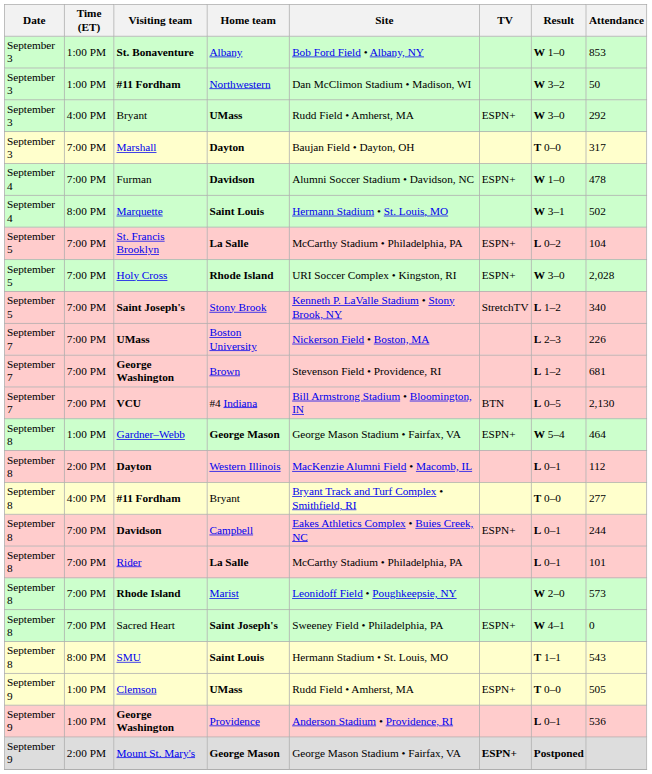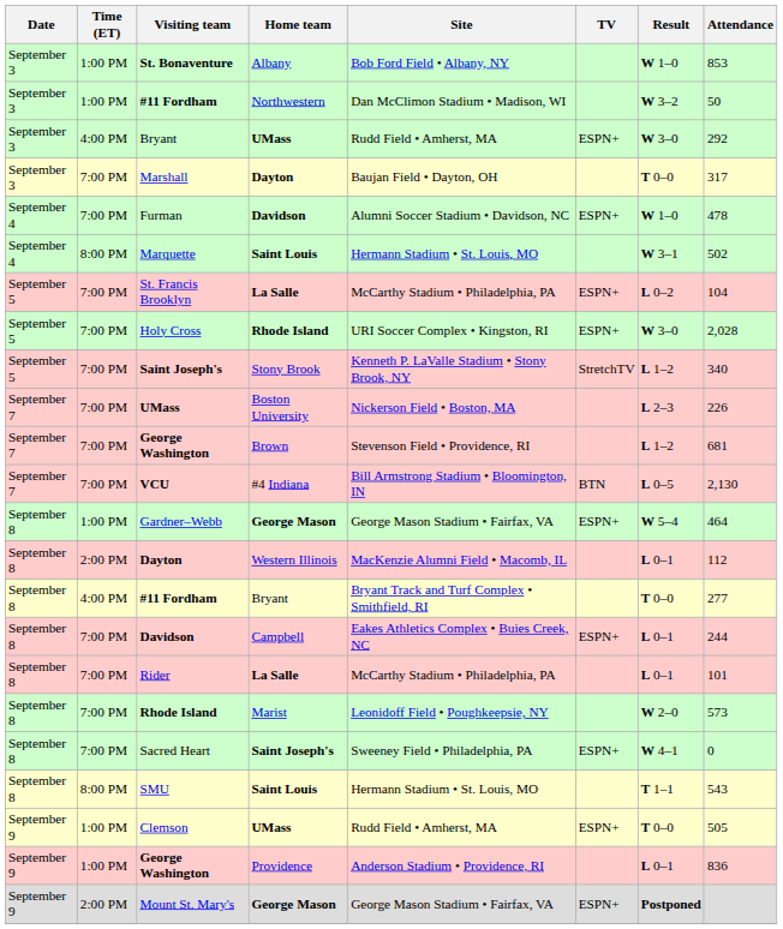 <table class="wikitable" style="font-size:95%;">
 <tr>
 <th>Date</th>
 <th>Time (ET)</th>
 <th>Visiting team</th>
 <th>Home team</th>
 <th>Site</th>
 <th>TV</th>
 <th>Result</th>
 <th>Attendance</th>
 </tr>
 <tr style="background:#cfc;">
 <td>September 3</td>
 <td>1:00 PM</td>
 <td><strong>St. Bonaventure</strong></td>
 <td><a href='#'>Albany</a></td>
 <td><a href='#'>Bob Ford Field</a> • <a href='#'>Albany, NY</a></td>
 <td></td>
 <td><strong>W</strong> 1–0</td>
 <td>853</td>
 </tr>
 <tr style="background:#cfc;">
 <td>September 3</td>
 <td>1:00 PM</td>
 <td><strong>#11 Fordham</strong></td>
 <td><a href='#'>Northwestern</a></td>
 <td>Dan McClimon Stadium • Madison, WI</td>
 <td></td>
 <td><strong>W</strong> 3–2 </td>
 <td>50</td>
 </tr>
 <tr style="background:#cfc;">
 <td>September 3</td>
 <td>4:00 PM</td>
 <td>Bryant</td>
 <td><strong>UMass</strong></td>
 <td>Rudd Field • Amherst, MA</td>
 <td>ESPN+</td>
 <td><strong>W</strong> 3–0</td>
 <td>292</td>
 </tr>
 <tr style="background:#ffc;">
 <td>September 3</td>
 <td>7:00 PM</td>
 <td><a href='#'>Marshall</a></td>
 <td><strong>Dayton</strong></td>
 <td>Baujan Field • Dayton, OH</td>
 <td></td>
 <td><strong>T</strong> 0–0 </td>
 <td>317</td>
 </tr>
 <tr style="background:#cfc;">
 <td>September 4</td>
 <td>7:00 PM</td>
 <td>Furman</td>
 <td><strong>Davidson</strong></td>
 <td>Alumni Soccer Stadium • Davidson, NC</td>
 <td>ESPN+</td>
 <td><strong>W</strong> 1–0</td>
 <td>478</td>
 </tr>
 <tr style="background:#cfc;">
 <td>September 4</td>
 <td>8:00 PM</td>
 <td><a href='#'>Marquette</a></td>
 <td><strong>Saint Louis</strong></td>
 <td><a href='#'>Hermann Stadium</a> • <a href='#'>St. Louis, MO</a></td>
 <td></td>
 <td><strong>W</strong> 3–1</td>
 <td>502</td>
 </tr>
 <tr style="background:#fcc;">
 <td>September 5</td>
 <td>7:00 PM</td>
 <td><a href='#'>St. Francis Brooklyn</a></td>
 <td><strong>La Salle</strong></td>
 <td>McCarthy Stadium • Philadelphia, PA</td>
 <td>ESPN+</td>
 <td><strong>L</strong> 0–2</td>
 <td>104</td>
 </tr>
 <tr style="background:#cfc;">
 <td>September 5</td>
 <td>7:00 PM</td>
 <td><a href='#'>Holy Cross</a></td>
 <td><strong>Rhode Island</strong></td>
 <td>URI Soccer Complex • Kingston, RI</td>
 <td>ESPN+</td>
 <td><strong>W</strong> 3–0</td>
 <td>2,028</td>
 </tr>
 <tr style="background:#fcc;">
 <td>September 5</td>
 <td>7:00 PM</td>
 <td><strong>Saint Joseph's</strong></td>
 <td><a href='#'>Stony Brook</a></td>
 <td><a href='#'>Kenneth P. LaValle Stadium</a> • <a href='#'>Stony Brook, NY</a></td>
 <td>StretchTV</td>
 <td><strong>L</strong> 1–2</td>
 <td>340</td>
 </tr>
 <tr style="background:#fcc;">
 <td>September 7</td>
 <td>7:00 PM</td>
 <td><strong>UMass</strong></td>
 <td><a href='#'>Boston University</a></td>
 <td><a href='#'>Nickerson Field</a> • <a href='#'>Boston, MA</a></td>
 <td></td>
 <td><strong>L</strong> 2–3</td>
 <td>226</td>
 </tr>
 <tr style="background:#fcc;">
 <td>September 7</td>
 <td>7:00 PM</td>
 <td><strong>George Washington</strong></td>
 <td><a href='#'>Brown</a></td>
 <td>Stevenson Field • Providence, RI</td>
 <td></td>
 <td><strong>L</strong> 1–2 </td>
 <td>681</td>
 </tr>
 <tr style="background:#fcc;">
 <td>September 7</td>
 <td>7:00 PM</td>
 <td><strong>VCU</strong></td>
 <td>#4 <a href='#'>Indiana</a></td>
 <td><a href='#'>Bill Armstrong Stadium</a> • <a href='#'>Bloomington, IN</a></td>
 <td>BTN</td>
 <td><strong>L</strong> 0–5</td>
 <td>2,130</td>
 </tr>
 <tr style="background:#cfc;">
 <td>September 8</td>
 <td>1:00 PM</td>
 <td><a href='#'>Gardner–Webb</a></td>
 <td><strong>George Mason</strong></td>
 <td>George Mason Stadium • Fairfax, VA</td>
 <td>ESPN+</td>
 <td><strong>W</strong> 5–4 </td>
 <td>464</td>
 </tr>
 <tr style="background:#fcc;">
 <td>September 8</td>
 <td>2:00 PM</td>
 <td><strong>Dayton</strong></td>
 <td><a href='#'>Western Illinois</a></td>
 <td><a href='#'>MacKenzie Alumni Field</a> • <a href='#'>Macomb, IL</a></td>
 <td></td>
 <td><strong>L</strong> 0–1</td>
 <td>112</td>
 </tr>
 <tr style="background:#ffc;">
 <td>September 8</td>
 <td>4:00 PM</td>
 <td><strong>#11 Fordham</strong></td>
 <td>Bryant</td>
 <td><a href='#'>Bryant Track and Turf Complex</a> • <a href='#'>Smithfield, RI</a></td>
 <td></td>
 <td><strong>T</strong> 0–0 </td>
 <td>277</td>
 </tr>
 <tr style="background:#fcc;">
 <td>September 8</td>
 <td>7:00 PM</td>
 <td><strong>Davidson</strong></td>
 <td><a href='#'>Campbell</a></td>
 <td><a href='#'>Eakes Athletics Complex</a> • <a href='#'>Buies Creek, NC</a></td>
 <td>ESPN+</td>
 <td><strong>L</strong> 0–1</td>
 <td>244</td>
 </tr>
 <tr style="background:#fcc;">
 <td>September 8</td>
 <td>7:00 PM</td>
 <td><a href='#'>Rider</a></td>
 <td><strong>La Salle</strong></td>
 <td>McCarthy Stadium • Philadelphia, PA</td>
 <td></td>
 <td><strong>L</strong> 0–1</td>
 <td>101</td>
 </tr>
 <tr style="background:#cfc;">
 <td>September 8</td>
 <td>7:00 PM</td>
 <td><strong>Rhode Island</strong></td>
 <td><a href='#'>Marist</a></td>
 <td><a href='#'>Leonidoff Field</a> • <a href='#'>Poughkeepsie, NY</a></td>
 <td></td>
 <td><strong>W</strong> 2–0</td>
 <td>573</td>
 </tr>
 <tr style="background:#cfc;">
 <td>September 8</td>
 <td>7:00 PM</td>
 <td>Sacred Heart</td>
 <td><strong>Saint Joseph's</strong></td>
 <td>Sweeney Field • Philadelphia, PA</td>
 <td>ESPN+</td>
 <td><strong>W</strong> 4–1</td>
 <td>0</td>
 </tr>
 <tr style="background:#ffc;">
 <td>September 8</td>
 <td>8:00 PM</td>
 <td><a href='#'>SMU</a></td>
 <td><strong>Saint Louis</strong></td>
 <td>Hermann Stadium • St. Louis, MO</td>
 <td></td>
 <td><strong>T</strong> 1–1 </td>
 <td>543</td>
 </tr>
 <tr style="background:#ffc;">
 <td>September 9</td>
 <td>1:00 PM</td>
 <td><a href='#'>Clemson</a></td>
 <td><strong>UMass</strong></td>
 <td>Rudd Field • Amherst, MA</td>
 <td>ESPN+</td>
 <td><strong>T</strong> 0–0 </td>
 <td>505</td>
 </tr>
 <tr style="background:#fcc;">
 <td>September 9</td>
 <td>1:00 PM</td>
 <td><strong>George Washington</strong></td>
 <td><a href='#'>Providence</a></td>
 <td><a href='#'>Anderson Stadium</a> • <a href='#'>Providence, RI</a></td>
 <td></td>
 <td><strong>L</strong> 0–1</td>
-<td>536</td>
+<td>836</td>
 </tr>
 <tr style="background:#ddd;">
 <td>September 9</td>
 <td>2:00 PM</td>
 <td><a href='#'>Mount St. Mary's</a></td>
 <td><strong>George Mason</strong></td>
 <td>George Mason Stadium • Fairfax, VA</td>
-<td><strong>ESPN+</strong></td>
+<td>ESPN+</td>
 <td><strong>Postponed</strong></td>
 <td></td>
 </tr>
 <tr>
 </tr>
 </table>
